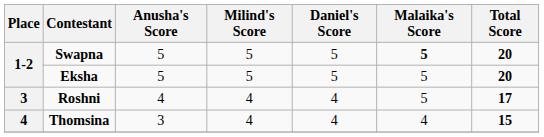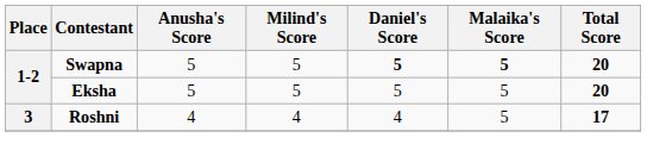 <table class="wikitable" style="text-align:center">
 <tr>
 <th>Place</th>
 <th>Contestant</th>
 <th scope="col">Anusha's Score</th>
 <th>Milind's Score</th>
 <th>Daniel's Score</th>
 <th>Malaika's Score</th>
 <th>Total Score</th>
 </tr>
 <tr>
 <th rowspan="2">1-2</th>
 <td><strong>Swapna</strong></td>
 <td>5</td>
 <td>5</td>
-<td>5</td>
+<td><strong>5</strong></td>
 <td><strong>5</strong></td>
 <td><strong>20</strong></td>
 </tr>
 <tr>
 <td><strong>Eksha</strong></td>
 <td>5</td>
 <td>5</td>
 <td>5</td>
 <td>5</td>
 <td><strong>20</strong></td>
 </tr>
 <tr>
 <th>3</th>
 <td><strong>Roshni</strong></td>
 <td>4</td>
 <td>4</td>
 <td>4</td>
 <td>5</td>
 <td><strong>17</strong></td>
 </tr>
 <tr>
-<th>4</th>
-<td><strong>Thomsina</strong></td>
-<td>3</td>
-<td>4</td>
-<td>4</td>
-<td>4</td>
-<td><strong>15</strong></td>
-</tr>
-<tr>
 </tr>
 </table>
